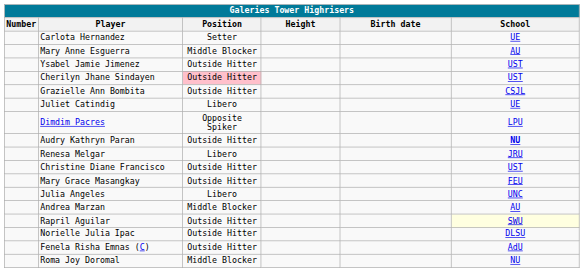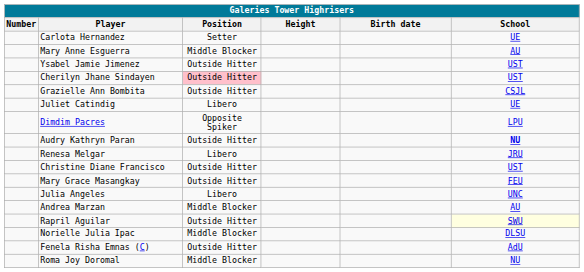 <table class="wikitable sortable" style="font-size:95%; text-align:left;">
 <tr>
 <th colspan="7" style= "background:#017A99; color:white; text-align: center"><strong>Galeries Tower Highrisers</strong></th>
 </tr>
 <tr style="background:#FFFFFF;">
 <th style= "align=center; width:1em;">Number</th>
 <th style= "align=center;width:17em;">Player</th>
 <th style= "align=center; width:9em;">Position</th>
 <th style= "align=center; width:9em;">Height</th>
 <th style= "align=center; width:13em;">Birth date</th>
 <th style= "align=center; width:15em;">School</th>
 </tr>
 <tr align=center>
 <td></td>
 <td align="left"> Carlota Hernandez</td>
 <td>Setter</td>
 <td></td>
 <td align=right></td>
 <td><a href='#'>UE</a></td>
 </tr>
 <tr align=center>
 <td></td>
 <td align="left"> Mary Anne Esguerra</td>
 <td>Middle Blocker</td>
 <td></td>
 <td align=right></td>
 <td><a href='#'>AU</a></td>
 </tr>
 <tr align=center>
 <td></td>
 <td align="left"> Ysabel Jamie Jimenez</td>
 <td>Outside Hitter</td>
 <td></td>
 <td align=right></td>
 <td><a href='#'>UST</a></td>
 </tr>
 <tr align=center>
 <td></td>
 <td align="left"> Cherilyn Jhane Sindayen</td>
 <td style="background: pink;">Outside Hitter</td>
 <td></td>
 <td align=right></td>
 <td><a href='#'>UST</a></td>
 </tr>
 <tr align=center>
 <td></td>
 <td align="left"> Grazielle Ann Bombita</td>
 <td>Outside Hitter</td>
 <td></td>
 <td align=right></td>
 <td><a href='#'>CSJL</a></td>
 </tr>
 <tr align=center>
 <td></td>
 <td align="left"> Juliet Catindig</td>
 <td>Libero</td>
 <td></td>
 <td align=right></td>
 <td><a href='#'>UE</a></td>
 </tr>
 <tr align=center>
 <td></td>
 <td align="left"> <a href='#'>Dimdim Pacres</a></td>
 <td>Opposite Spiker</td>
 <td></td>
 <td align=right></td>
 <td><a href='#'>LPU</a></td>
 </tr>
 <tr align=center>
 <td></td>
 <td align="left"> Audry Kathryn Paran</td>
 <td>Outside Hitter</td>
 <td></td>
 <td align=right></td>
 <td><strong><a href='#'>NU</a></strong></td>
 </tr>
 <tr align=center>
 <td></td>
 <td align="left"> Renesa Melgar</td>
 <td>Libero</td>
 <td></td>
 <td align=right></td>
 <td><a href='#'>JRU</a></td>
 </tr>
 <tr align=center>
 <td></td>
 <td align="left"> Christine Diane Francisco</td>
 <td>Outside Hitter</td>
 <td></td>
 <td align=right></td>
 <td><a href='#'>UST</a></td>
 </tr>
 <tr align=center>
 <td></td>
 <td align="left"> Mary Grace Masangkay</td>
 <td>Outside Hitter</td>
 <td></td>
 <td align=right></td>
 <td><a href='#'>FEU</a></td>
 </tr>
 <tr align=center>
 <td></td>
 <td align="left"> Julia Angeles</td>
 <td>Libero</td>
 <td></td>
 <td align=right></td>
 <td><a href='#'>UNC</a></td>
 </tr>
 <tr align=center>
 <td></td>
 <td align="left"> Andrea Marzan</td>
 <td>Middle Blocker</td>
 <td></td>
 <td align=right></td>
 <td><a href='#'>AU</a></td>
 </tr>
 <tr align=center>
 <td></td>
 <td align="left"> Rapril Aguilar</td>
 <td>Outside Hitter</td>
 <td></td>
 <td align=right></td>
 <td style="background: lightyellow;"><a href='#'>SWU</a></td>
 </tr>
 <tr align=center>
 <td></td>
 <td align="left"> Norielle Julia Ipac</td>
-<td>Outside Hitter</td>
+<td>Middle Blocker</td>
 <td></td>
 <td align=right></td>
 <td><a href='#'>DLSU</a></td>
 </tr>
 <tr align=center>
 <td></td>
 <td align="left"> Fenela Risha Emnas (<a href='#'>C</a>)</td>
 <td>Outside Hitter</td>
 <td></td>
 <td align=right></td>
 <td><a href='#'>AdU</a></td>
 </tr>
 <tr align=center>
 <td></td>
 <td align="left"> Roma Joy Doromal</td>
 <td>Middle Blocker</td>
 <td></td>
 <td align=right></td>
 <td><a href='#'>NU</a></td>
 </tr>
 </table>
